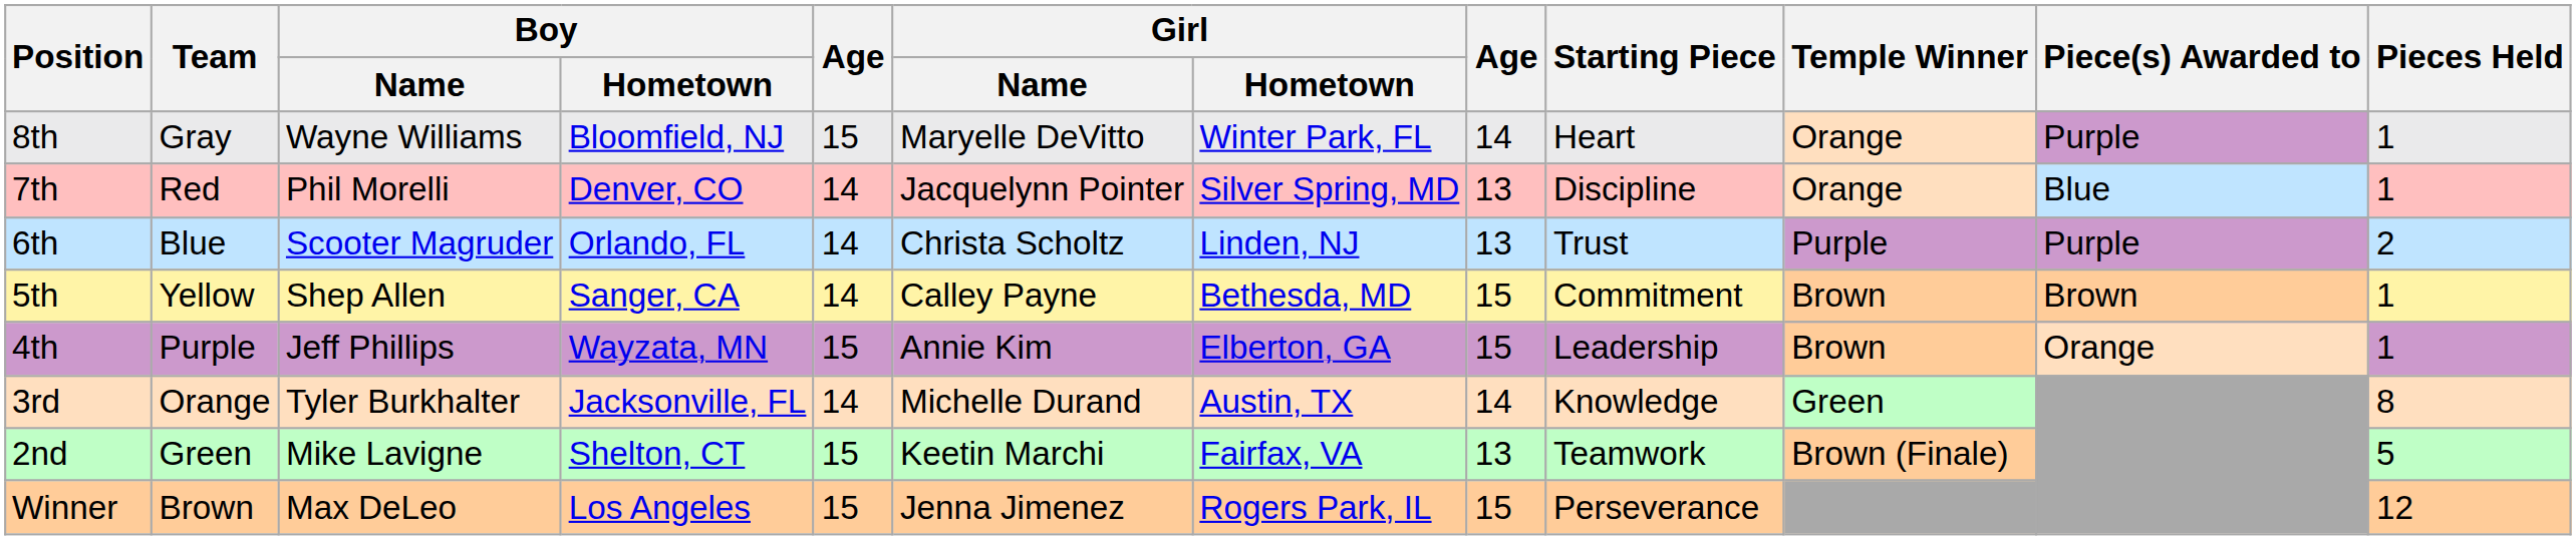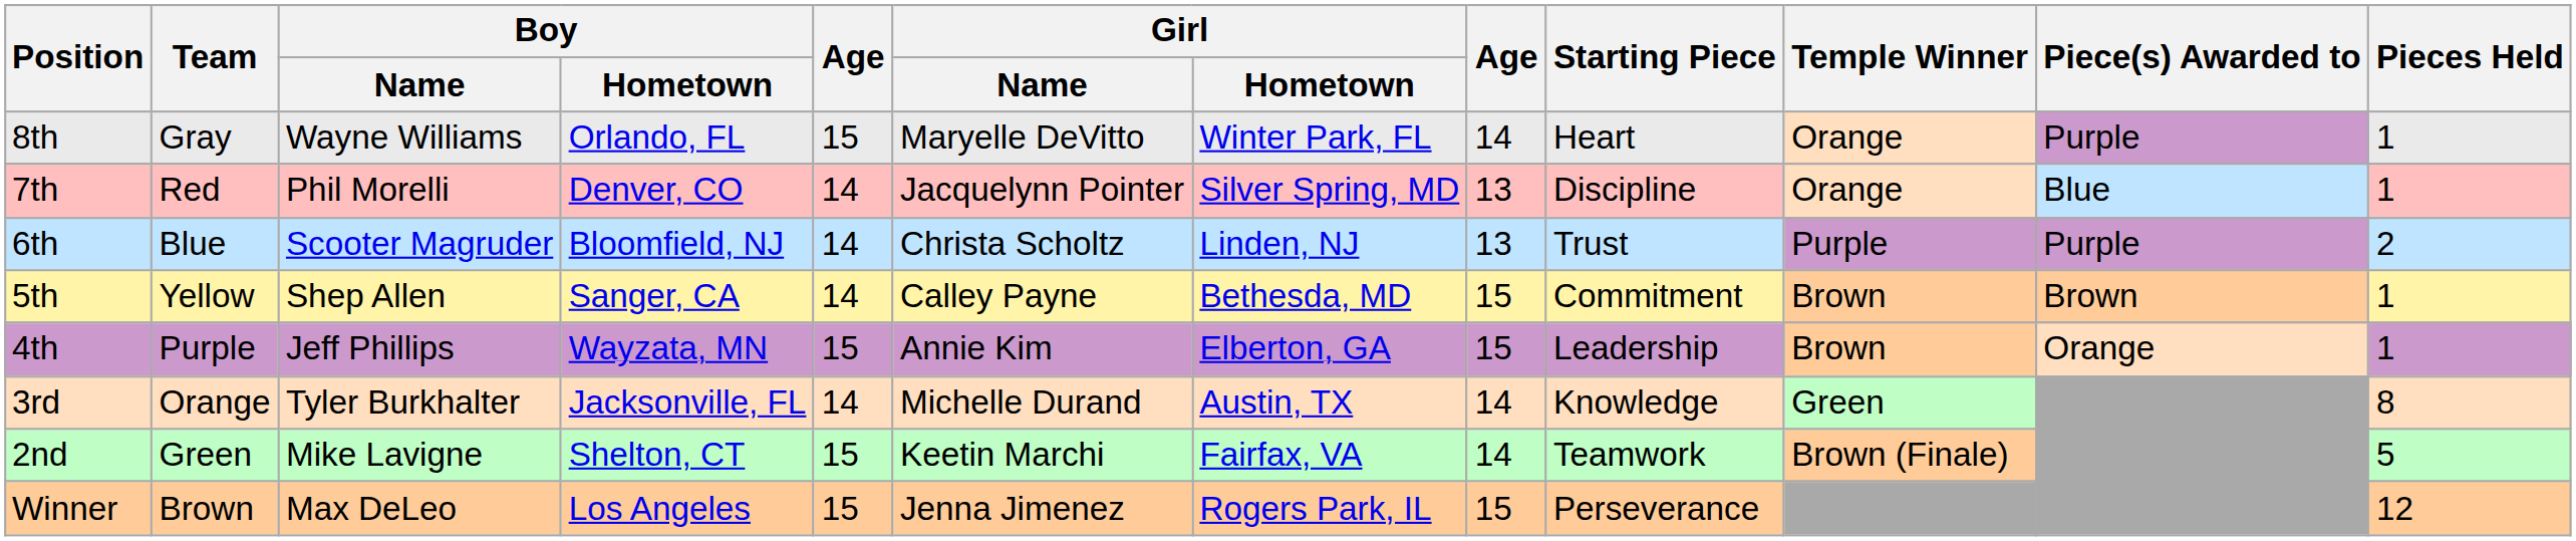 <table class="wikitable" style="margin:1em auto;">
 <tr>
 <th rowspan="2">Position</th>
 <th rowspan="2">Team</th>
 <th colspan="2">Boy</th>
 <th rowspan="2">Age</th>
 <th colspan="2">Girl</th>
 <th rowspan="2">Age</th>
 <th rowspan="2">Starting Piece</th>
 <th rowspan="2">Temple Winner</th>
 <th rowspan="2">Piece(s) Awarded to</th>
 <th rowspan="2">Pieces Held</th>
 </tr>
 <tr>
 <th>Name</th>
 <th>Hometown</th>
 <th>Name</th>
 <th>Hometown</th>
 </tr>
 <tr style="background:#eaeaeb;">
 <td>8th</td>
 <td>Gray</td>
 <td>Wayne Williams</td>
-<td><a href='#'>Bloomfield, NJ</a></td>
+<td><a href='#'>Orlando, FL</a></td>
 <td>15</td>
 <td>Maryelle DeVitto</td>
 <td><a href='#'>Winter Park, FL</a></td>
 <td>14</td>
 <td>Heart</td>
 <td style="background:#ffdfbf;">Orange</td>
 <td style="background:#c9c;">Purple</td>
 <td style="background:#eaeaeb;">1</td>
 </tr>
 <tr style="background:#ffbfbf;">
 <td>7th</td>
 <td>Red</td>
 <td>Phil Morelli</td>
 <td><a href='#'>Denver, CO</a></td>
 <td>14</td>
 <td>Jacquelynn Pointer</td>
 <td><a href='#'>Silver Spring, MD</a></td>
 <td>13</td>
 <td>Discipline</td>
 <td style="background:#ffdfbf;">Orange</td>
 <td style="background:#bfe4ff;">Blue</td>
 <td style="background:#ffbfbf;">1</td>
 </tr>
 <tr style="background:#bfe4ff;">
 <td>6th</td>
 <td>Blue</td>
 <td><a href='#'>Scooter Magruder</a></td>
-<td><a href='#'>Orlando, FL</a></td>
+<td><a href='#'>Bloomfield, NJ</a></td>
 <td>14</td>
 <td>Christa Scholtz</td>
 <td><a href='#'>Linden, NJ</a></td>
 <td>13</td>
 <td>Trust</td>
 <td style="background:#c9c;">Purple</td>
 <td style="background:#c9c;">Purple</td>
 <td style="background:#bfe4ff;">2</td>
 </tr>
 <tr style="background:#fff4a7;">
 <td>5th</td>
 <td>Yellow</td>
 <td>Shep Allen</td>
 <td><a href='#'>Sanger, CA</a></td>
 <td>14</td>
 <td>Calley Payne</td>
 <td><a href='#'>Bethesda, MD</a></td>
 <td>15</td>
 <td>Commitment</td>
 <td style="background:#fc9;">Brown</td>
 <td style="background:#fc9;">Brown</td>
 <td style="background:#fff4a7;">1</td>
 </tr>
 <tr style="background:#c9c;">
 <td>4th</td>
 <td>Purple</td>
 <td>Jeff Phillips</td>
 <td><a href='#'>Wayzata, MN</a></td>
 <td>15</td>
 <td>Annie Kim</td>
 <td><a href='#'>Elberton, GA</a></td>
 <td>15</td>
 <td>Leadership</td>
 <td style="background:#fc9;">Brown</td>
 <td style="background:#ffdfbf;">Orange</td>
 <td style="background:#c9c;">1</td>
 </tr>
 <tr style="background:#ffdfbf;">
 <td>3rd</td>
 <td>Orange</td>
 <td>Tyler Burkhalter</td>
 <td><a href='#'>Jacksonville, FL</a></td>
 <td>14</td>
 <td>Michelle Durand</td>
 <td><a href='#'>Austin, TX</a></td>
 <td>14</td>
 <td>Knowledge</td>
 <td style="background:#bfffc6;">Green</td>
 <td bgcolor="darkgray" rowspan=3></td>
 <td style="background:#ffdfbf;">8</td>
 </tr>
 <tr style="background:#bfffc6;">
 <td>2nd</td>
 <td>Green</td>
 <td>Mike Lavigne</td>
 <td><a href='#'>Shelton, CT</a></td>
 <td>15</td>
 <td>Keetin Marchi</td>
 <td><a href='#'>Fairfax, VA</a></td>
-<td>13</td>
+<td>14</td>
 <td>Teamwork</td>
 <td style="background:#fc9;">Brown (Finale)</td>
 <td style="background:#bfffc6;">5</td>
 </tr>
 <tr style="background:#fc9;">
 <td>Winner</td>
 <td>Brown</td>
 <td>Max DeLeo</td>
 <td><a href='#'>Los Angeles</a></td>
 <td>15</td>
 <td>Jenna Jimenez</td>
 <td><a href='#'>Rogers Park, IL</a></td>
 <td>15</td>
 <td>Perseverance</td>
 <td bgcolor="darkgray"></td>
 <td style="background:#fc9;">12</td>
 </tr>
 </table>
